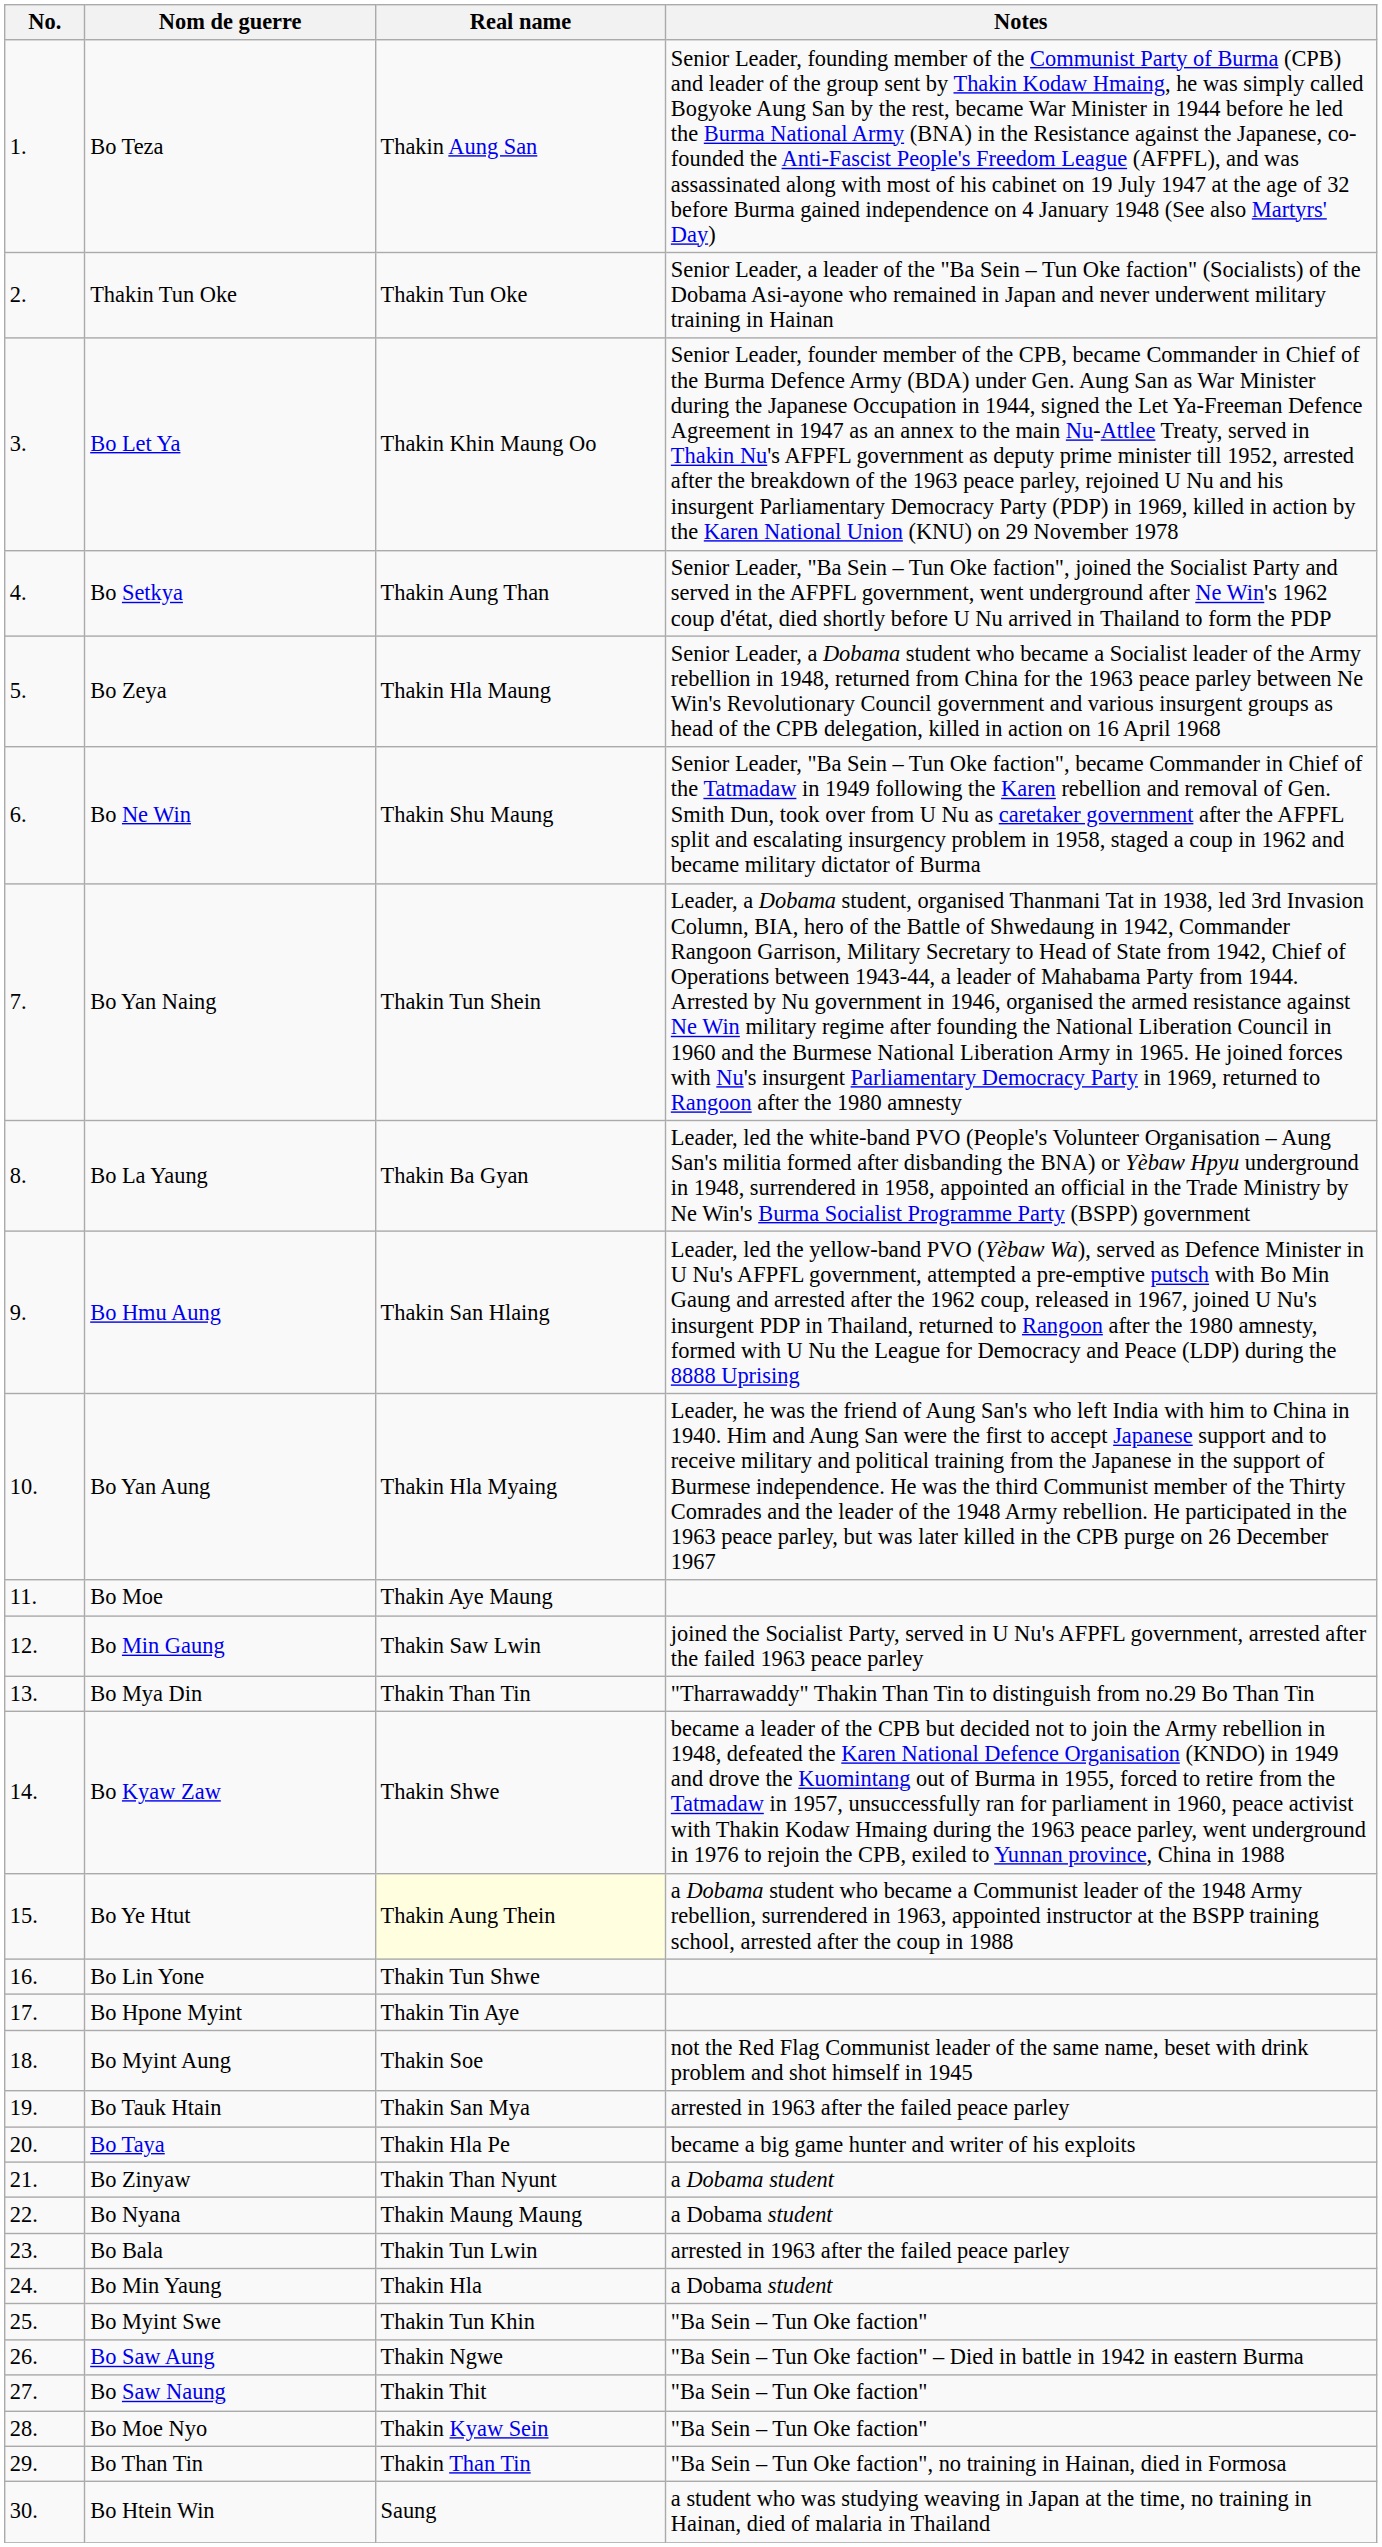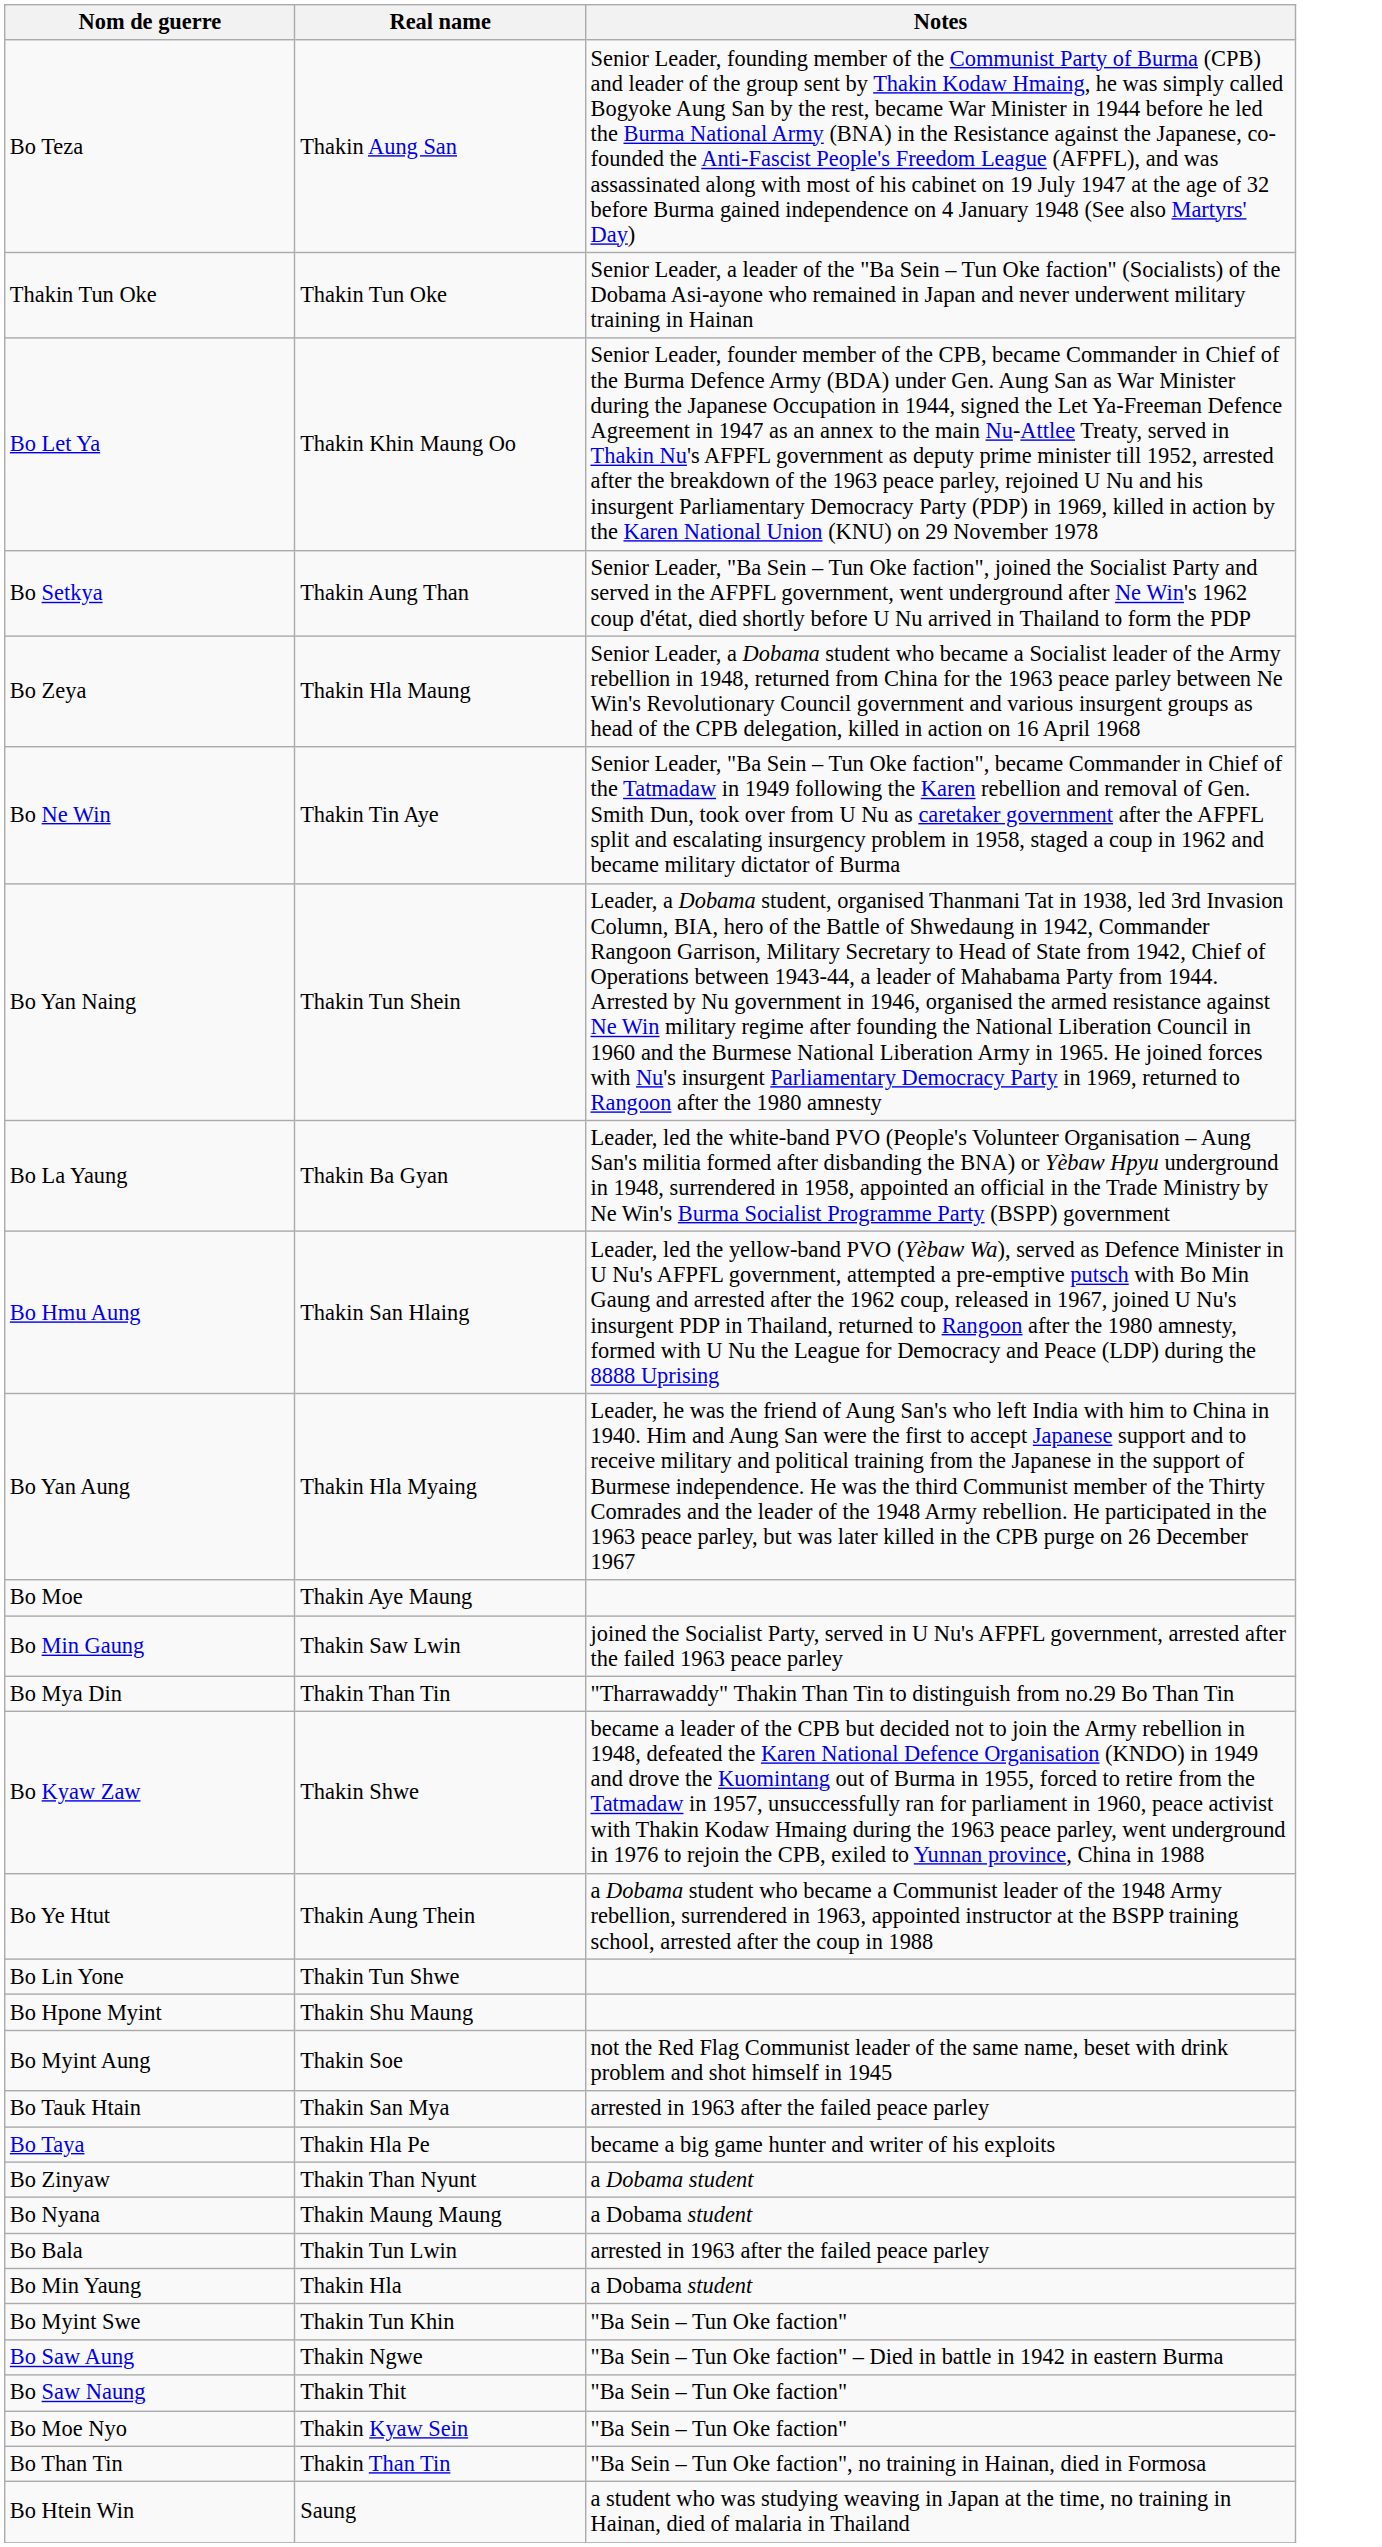 <table class="wikitable">
 <tr>
-<th width="50">No.</th>
 <th width="200">Nom de guerre</th>
 <th width="200">Real name</th>
 <th width="500">Notes</th>
 </tr>
 <tr>
-<td>1.</td>
 <td>Bo Teza</td>
 <td>Thakin <a href='#'>Aung San</a></td>
 <td>Senior Leader, founding member of the <a href='#'>Communist Party of Burma</a> (CPB) and leader of the group sent by <a href='#'>Thakin Kodaw Hmaing</a>, he was simply called Bogyoke Aung San by the rest, became War Minister in 1944 before he led the <a href='#'>Burma National Army</a> (BNA) in the Resistance against the Japanese, co-founded the <a href='#'>Anti-Fascist People's Freedom League</a> (AFPFL), and was assassinated along with most of his cabinet on 19 July 1947 at the age of 32 before Burma gained independence on 4 January 1948 (See also <a href='#'>Martyrs' Day</a>)</td>
 </tr>
 <tr>
-<td>2.</td>
 <td>Thakin Tun Oke</td>
 <td>Thakin Tun Oke</td>
 <td>Senior Leader, a leader of the "Ba Sein – Tun Oke faction" (Socialists) of the Dobama Asi-ayone who remained in Japan and never underwent military training in Hainan</td>
 </tr>
 <tr>
-<td>3.</td>
 <td><a href='#'>Bo Let Ya</a></td>
 <td>Thakin Khin Maung Oo</td>
 <td>Senior Leader, founder member of the CPB, became Commander in Chief of the Burma Defence Army (BDA) under Gen. Aung San as War Minister during the Japanese Occupation in 1944, signed the Let Ya-Freeman Defence Agreement in 1947 as an annex to the main <a href='#'>Nu</a>-<a href='#'>Attlee</a> Treaty, served in <a href='#'>Thakin Nu</a>'s AFPFL government as deputy prime minister till 1952, arrested after the breakdown of the 1963 peace parley, rejoined U Nu and his insurgent Parliamentary Democracy Party (PDP) in 1969, killed in action by the <a href='#'>Karen National Union</a> (KNU) on 29 November 1978</td>
 </tr>
 <tr>
-<td>4.</td>
 <td>Bo <a href='#'>Setkya</a></td>
 <td>Thakin Aung Than</td>
 <td>Senior Leader, "Ba Sein – Tun Oke faction", joined the Socialist Party and served in the AFPFL government, went underground after <a href='#'>Ne Win</a>'s 1962 coup d'état, died shortly before U Nu arrived in Thailand to form the PDP</td>
 </tr>
 <tr>
-<td>5.</td>
 <td>Bo Zeya</td>
 <td>Thakin Hla Maung</td>
 <td>Senior Leader, a <em>Dobama</em> student who became a Socialist leader of the Army rebellion in 1948, returned from China for the 1963 peace parley between Ne Win's Revolutionary Council government and various insurgent groups as head of the CPB delegation, killed in action on 16 April 1968</td>
 </tr>
 <tr>
-<td>6.</td>
 <td>Bo <a href='#'>Ne Win</a></td>
-<td>Thakin Shu Maung</td>
+<td>Thakin Tin Aye</td>
 <td>Senior Leader, "Ba Sein – Tun Oke faction", became Commander in Chief of the <a href='#'>Tatmadaw</a> in 1949 following the <a href='#'>Karen</a> rebellion and removal of Gen. Smith Dun, took over from U Nu as <a href='#'>caretaker government</a> after the AFPFL split and escalating insurgency problem in 1958, staged a coup in 1962 and became military dictator of Burma</td>
 </tr>
 <tr>
-<td>7.</td>
 <td>Bo Yan Naing</td>
 <td>Thakin Tun Shein</td>
 <td>Leader, a <em>Dobama</em> student, organised Thanmani Tat in 1938, led 3rd Invasion Column, BIA, hero of the Battle of Shwedaung in 1942, Commander Rangoon Garrison, Military Secretary to Head of State from 1942, Chief of Operations between 1943-44, a leader of Mahabama Party from 1944. Arrested by Nu government in 1946, organised the armed resistance against <a href='#'>Ne Win</a> military regime after founding the National Liberation Council in 1960 and the Burmese National Liberation Army in 1965. He joined forces with <a href='#'>Nu</a>'s insurgent <a href='#'>Parliamentary Democracy Party</a> in 1969, returned to <a href='#'>Rangoon</a> after the 1980 amnesty</td>
 </tr>
 <tr>
-<td>8.</td>
 <td>Bo La Yaung</td>
 <td>Thakin Ba Gyan</td>
 <td>Leader, led the white-band PVO (People's Volunteer Organisation – Aung San's militia formed after disbanding the BNA) or <em>Yèbaw Hpyu</em> underground in 1948, surrendered in 1958, appointed an official in the Trade Ministry by Ne Win's <a href='#'>Burma Socialist Programme Party</a> (BSPP) government</td>
 </tr>
 <tr>
-<td>9.</td>
 <td><a href='#'>Bo Hmu Aung</a></td>
 <td>Thakin San Hlaing</td>
 <td>Leader, led the yellow-band PVO (<em>Yèbaw Wa</em>), served as Defence Minister in U Nu's AFPFL government, attempted a pre-emptive <a href='#'>putsch</a> with Bo Min Gaung and arrested after the 1962 coup, released in 1967, joined U Nu's insurgent PDP in Thailand, returned to <a href='#'>Rangoon</a> after the 1980 amnesty, formed with U Nu the League for Democracy and Peace (LDP) during the <a href='#'>8888 Uprising</a></td>
 </tr>
 <tr>
-<td>10.</td>
 <td>Bo Yan Aung</td>
 <td>Thakin Hla Myaing</td>
 <td>Leader, he was the friend of Aung San's who left India with him to China in 1940. Him and Aung San were the first to accept <a href='#'>Japanese</a> support and to receive military and political training from the Japanese in the support of Burmese independence. He was the third Communist member of the Thirty Comrades and the leader of the 1948 Army rebellion. He participated in the 1963 peace parley, but was later killed in the CPB purge on 26 December 1967</td>
 </tr>
 <tr>
-<td>11.</td>
 <td>Bo Moe</td>
 <td>Thakin Aye Maung</td>
 <td></td>
 </tr>
 <tr>
-<td>12.</td>
 <td>Bo <a href='#'>Min Gaung</a></td>
 <td>Thakin Saw Lwin</td>
 <td>joined the Socialist Party, served in U Nu's AFPFL government, arrested after the failed 1963 peace parley</td>
 </tr>
 <tr>
-<td>13.</td>
 <td>Bo Mya Din</td>
 <td>Thakin Than Tin</td>
 <td>"Tharrawaddy" Thakin Than Tin to distinguish from no.29 Bo Than Tin</td>
 </tr>
 <tr>
-<td>14.</td>
 <td>Bo <a href='#'>Kyaw Zaw</a></td>
 <td>Thakin Shwe</td>
 <td>became a leader of the CPB but decided not to join the Army rebellion in 1948, defeated the <a href='#'>Karen National Defence Organisation</a> (KNDO) in 1949 and drove the <a href='#'>Kuomintang</a> out of Burma in 1955, forced to retire from the <a href='#'>Tatmadaw</a> in 1957, unsuccessfully ran for parliament in 1960, peace activist with Thakin Kodaw Hmaing during the 1963 peace parley, went underground in 1976 to rejoin the CPB, exiled to <a href='#'>Yunnan province</a>, China in 1988</td>
 </tr>
 <tr>
-<td>15.</td>
 <td>Bo Ye Htut</td>
-<td style="background: lightyellow;">Thakin Aung Thein</td>
+<td>Thakin Aung Thein</td>
 <td>a <em>Dobama</em> student who became a Communist leader of the 1948 Army rebellion, surrendered in 1963, appointed instructor at the BSPP training school, arrested after the coup in 1988</td>
 </tr>
 <tr>
-<td>16.</td>
 <td>Bo Lin Yone</td>
 <td>Thakin Tun Shwe</td>
 <td></td>
 </tr>
 <tr>
-<td>17.</td>
 <td>Bo Hpone Myint</td>
-<td>Thakin Tin Aye</td>
+<td>Thakin Shu Maung</td>
 <td></td>
 </tr>
 <tr>
-<td>18.</td>
 <td>Bo Myint Aung</td>
 <td>Thakin Soe</td>
 <td>not the Red Flag Communist leader of the same name, beset with drink problem and shot himself in 1945</td>
 </tr>
 <tr>
-<td>19.</td>
 <td>Bo Tauk Htain</td>
 <td>Thakin San Mya</td>
 <td>arrested in 1963 after the failed peace parley</td>
 </tr>
 <tr>
-<td>20.</td>
 <td><a href='#'>Bo Taya</a></td>
 <td>Thakin Hla Pe</td>
 <td>became a big game hunter and writer of his exploits</td>
 </tr>
 <tr>
-<td>21.</td>
 <td>Bo Zinyaw</td>
 <td>Thakin Than Nyunt</td>
 <td>a <em>Dobama student</td>
 </tr>
 <tr>
-<td>22.</td>
 <td>Bo Nyana</td>
 <td>Thakin Maung Maung</td>
 <td>a </em>Dobama<em> student</td>
 </tr>
 <tr>
-<td>23.</td>
 <td>Bo Bala</td>
 <td>Thakin Tun Lwin</td>
 <td>arrested in 1963 after the failed peace parley</td>
 </tr>
 <tr>
-<td>24.</td>
 <td>Bo Min Yaung</td>
 <td>Thakin Hla</td>
 <td>a </em>Dobama<em> student</td>
 </tr>
 <tr>
-<td>25.</td>
 <td>Bo Myint Swe</td>
 <td>Thakin Tun Khin</td>
 <td>"Ba Sein – Tun Oke faction"</td>
 </tr>
 <tr>
-<td>26.</td>
 <td><a href='#'>Bo Saw Aung</a></td>
 <td>Thakin Ngwe</td>
 <td>"Ba Sein – Tun Oke faction" – Died in battle in 1942 in eastern Burma</td>
 </tr>
 <tr>
-<td>27.</td>
 <td>Bo <a href='#'>Saw Naung</a></td>
 <td>Thakin Thit</td>
 <td>"Ba Sein – Tun Oke faction"</td>
 </tr>
 <tr>
-<td>28.</td>
 <td>Bo Moe Nyo</td>
 <td>Thakin <a href='#'>Kyaw Sein</a></td>
 <td>"Ba Sein – Tun Oke faction"</td>
 </tr>
 <tr>
-<td>29.</td>
 <td>Bo Than Tin</td>
 <td>Thakin <a href='#'>Than Tin</a></td>
 <td>"Ba Sein – Tun Oke faction", no training in Hainan, died in Formosa</td>
 </tr>
 <tr>
-<td>30.</td>
 <td>Bo Htein Win</td>
 <td>Saung</td>
 <td>a student who was studying weaving in Japan at the time, no training in Hainan, died of malaria in Thailand</td>
 </tr>
 </table>
